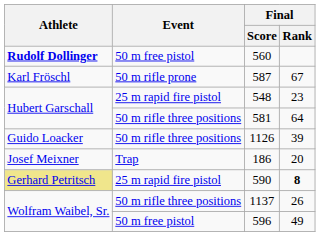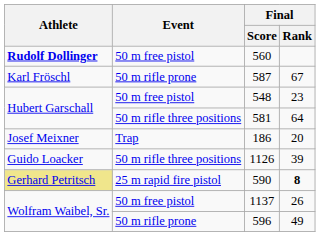 <table class="wikitable" style="font-size:90%">
 <tr>
 <th rowspan="2">Athlete</th>
 <th rowspan="2">Event</th>
 <th colspan="2">Final</th>
 </tr>
 <tr>
 <th>Score</th>
 <th>Rank</th>
 </tr>
 <tr>
 <td><strong><a href='#'>Rudolf Dollinger</a></strong></td>
 <td><a href='#'>50 m free pistol</a></td>
 <td align="center">560</td>
 <td align="center"></td>
 </tr>
 <tr>
 <td><a href='#'>Karl Fröschl</a></td>
 <td><a href='#'>50 m rifle prone</a></td>
 <td align="center">587</td>
 <td align="center">67</td>
 </tr>
 <tr>
 <td rowspan=2><a href='#'>Hubert Garschall</a></td>
-<td><a href='#'>25 m rapid fire pistol</a></td>
+<td><a href='#'>50 m free pistol</a></td>
 <td align="center">548</td>
 <td align="center">23</td>
 </tr>
 <tr>
 <td><a href='#'>50 m rifle three positions</a></td>
 <td align="center">581</td>
 <td align="center">64</td>
 </tr>
 <tr>
+<td><a href='#'>Josef Meixner</a></td>
+<td><a href='#'>Trap</a></td>
+<td align="center">186</td>
+<td align="center">20</td>
+</tr>
+<tr>
 <td><a href='#'>Guido Loacker</a></td>
 <td><a href='#'>50 m rifle three positions</a></td>
 <td align="center">1126</td>
 <td align="center">39</td>
-</tr>
-<tr>
-<td><a href='#'>Josef Meixner</a></td>
-<td><a href='#'>Trap</a></td>
-<td align="center">186</td>
-<td align="center">20</td>
 </tr>
 <tr>
 <td style="background: khaki;"><a href='#'>Gerhard Petritsch</a></td>
 <td><a href='#'>25 m rapid fire pistol</a></td>
 <td align="center">590</td>
 <td align="center"><strong>8</strong></td>
 </tr>
 <tr>
 <td rowspan=2><a href='#'>Wolfram Waibel, Sr.</a></td>
-<td><a href='#'>50 m rifle three positions</a></td>
+<td><a href='#'>50 m free pistol</a></td>
 <td align="center">1137</td>
 <td align="center">26</td>
 </tr>
 <tr>
-<td><a href='#'>50 m free pistol</a></td>
+<td><a href='#'>50 m rifle prone</a></td>
 <td align="center">596</td>
 <td align="center">49</td>
 </tr>
 </table>
